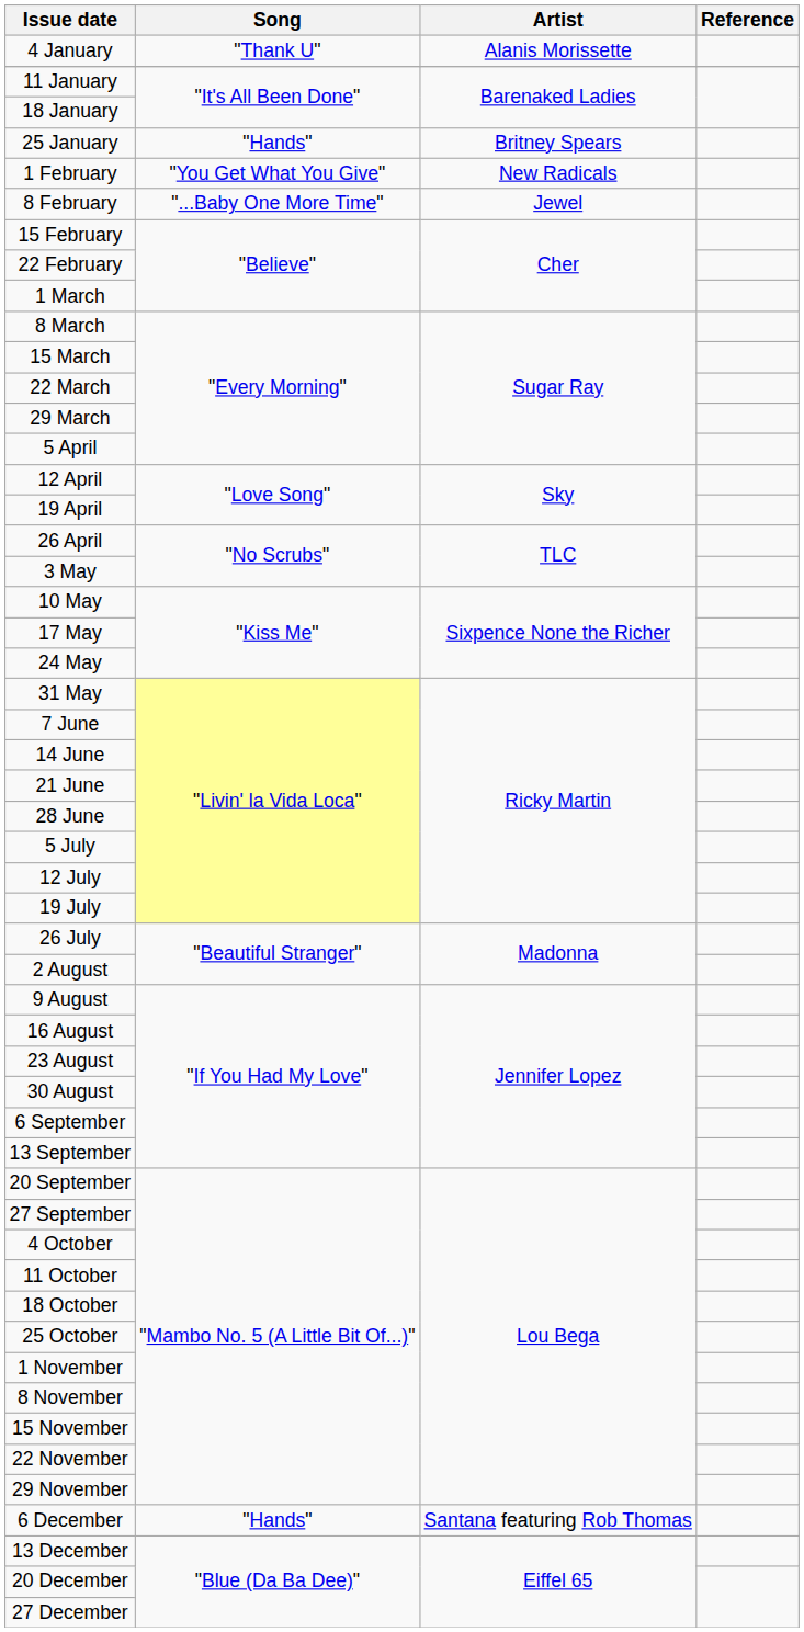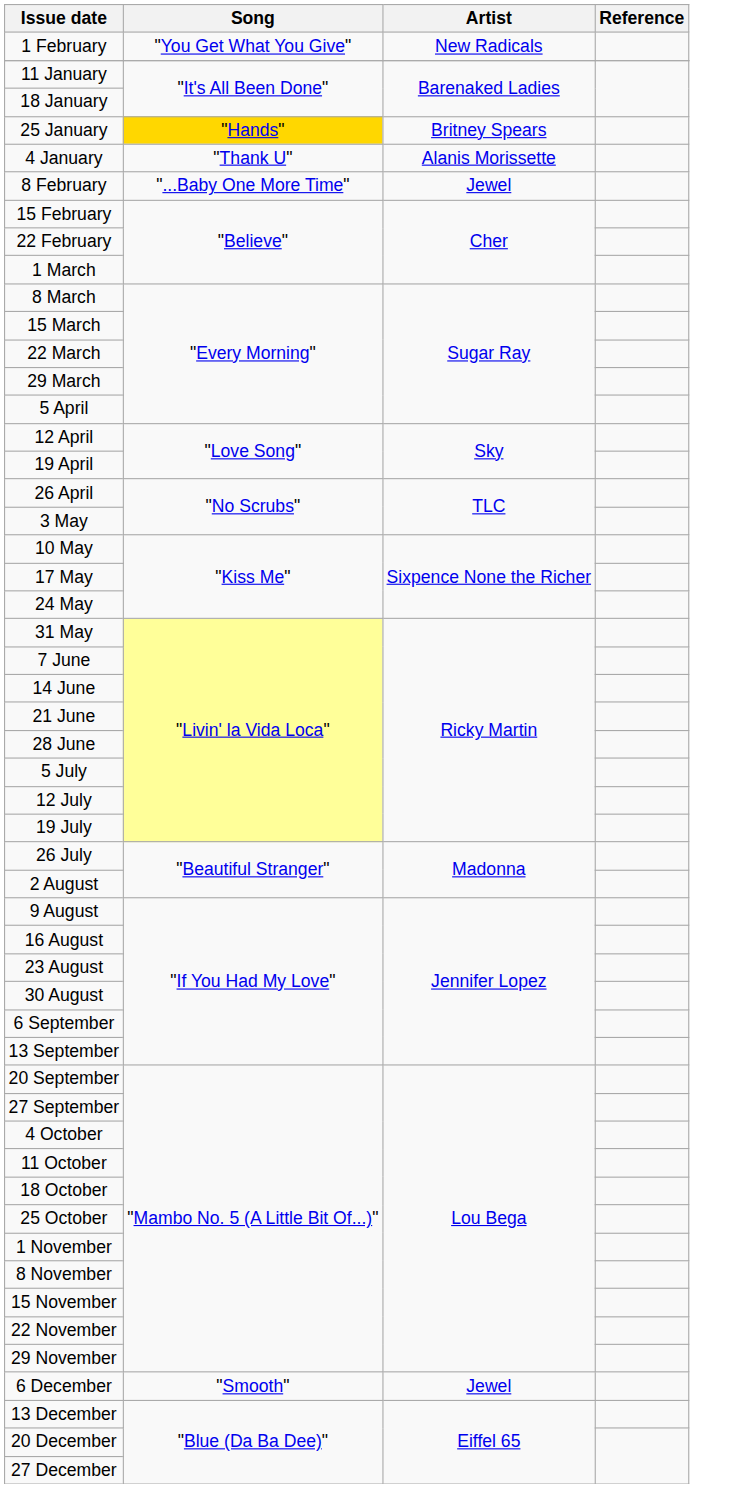 <table class="wikitable">
 <tr>
 <th align="center">Issue date</th>
 <th align="center">Song</th>
 <th align="center">Artist</th>
 <th align="center">Reference</th>
 </tr>
 <tr>
-<td align="center">4 January</td>
-<td align="center">"<a href='#'>Thank U</a>"</td>
-<td align="center"><a href='#'>Alanis Morissette</a></td>
+<td align="center">1 February</td>
+<td align="center">"<a href='#'>You Get What You Give</a>"</td>
+<td align="center"><a href='#'>New Radicals</a></td>
 <td align="center"></td>
 </tr>
 <tr>
 </tr>
 <tr>
 <td align="center">11 January</td>
 <td align="center" rowspan="2">"<a href='#'>It's All Been Done</a>"</td>
 <td align="center" rowspan="2"><a href='#'>Barenaked Ladies</a></td>
 <td align="center" rowspan="2"></td>
 </tr>
 <tr>
 <td align="center">18 January</td>
 </tr>
 <tr>
 <td align="center">25 January</td>
-<td align="center">"<a href='#'>Hands</a>"</td>
+<td align="center" style="background: gold;">"<a href='#'>Hands</a>"</td>
 <td align="center"><a href='#'>Britney Spears</a></td>
 <td align="center"></td>
 </tr>
 <tr>
-<td align="center">1 February</td>
-<td align="center">"<a href='#'>You Get What You Give</a>"</td>
-<td align="center"><a href='#'>New Radicals</a></td>
+<td align="center">4 January</td>
+<td align="center">"<a href='#'>Thank U</a>"</td>
+<td align="center"><a href='#'>Alanis Morissette</a></td>
 <td align="center"></td>
 </tr>
 <tr>
 <td align="center">8 February</td>
 <td align="center">"<a href='#'>...Baby One More Time</a>"</td>
 <td align="center"><a href='#'>Jewel</a></td>
 <td align="center"></td>
 </tr>
 <tr>
 <td align="center">15 February</td>
 <td align="center" rowspan="3">"<a href='#'>Believe</a>"</td>
 <td align="center" rowspan="3"><a href='#'>Cher</a></td>
 <td align="center"></td>
 </tr>
 <tr>
 <td align="center">22 February</td>
 <td align="center"></td>
 </tr>
 <tr>
 <td align="center">1 March</td>
 <td align="center"></td>
 </tr>
 <tr>
 <td align="center">8 March</td>
 <td align="center" rowspan="5">"<a href='#'>Every Morning</a>"</td>
 <td align="center" rowspan="5"><a href='#'>Sugar Ray</a></td>
 <td align="center"></td>
 </tr>
 <tr>
 <td align="center">15 March</td>
 <td align="center"></td>
 </tr>
 <tr>
 <td align="center">22 March</td>
 <td align="center"></td>
 </tr>
 <tr>
 <td align="center">29 March</td>
 <td align="center"></td>
 </tr>
 <tr>
 <td align="center">5 April</td>
 <td align="center"></td>
 </tr>
 <tr>
 <td align="center">12 April</td>
 <td align="center" rowspan="2">"<a href='#'>Love Song</a>"</td>
 <td align="center" rowspan="2"><a href='#'>Sky</a></td>
 <td align="center"></td>
 </tr>
 <tr>
 <td align="center">19 April</td>
 <td align="center"></td>
 </tr>
 <tr>
 <td align="center">26 April</td>
 <td align="center" rowspan="2">"<a href='#'>No Scrubs</a>"</td>
 <td align="center" rowspan="2"><a href='#'>TLC</a></td>
 <td align="center"></td>
 </tr>
 <tr>
 <td align="center">3 May</td>
 <td align="center"></td>
 </tr>
 <tr>
 <td align="center">10 May</td>
 <td align="center" rowspan="3">"<a href='#'>Kiss Me</a>"</td>
 <td align="center" rowspan="3"><a href='#'>Sixpence None the Richer</a></td>
 <td align="center"></td>
 </tr>
 <tr>
 <td align="center">17 May</td>
 <td align="center"></td>
 </tr>
 <tr>
 <td align="center">24 May</td>
 <td align="center"></td>
 </tr>
 <tr>
 <td align="center">31 May</td>
 <td bgcolor=#FFFF99 align="center" rowspan="8">"<a href='#'>Livin' la Vida Loca</a>"</td>
 <td align="center" rowspan="8"><a href='#'>Ricky Martin</a></td>
 <td align="center"></td>
 </tr>
 <tr>
 <td align="center">7 June</td>
 <td align="center"></td>
 </tr>
 <tr>
 <td align="center">14 June</td>
 <td align="center"></td>
 </tr>
 <tr>
 <td align="center">21 June</td>
 <td align="center"></td>
 </tr>
 <tr>
 <td align="center">28 June</td>
 <td align="center"></td>
 </tr>
 <tr>
 <td align="center">5 July</td>
 <td align="center"></td>
 </tr>
 <tr>
 <td align="center">12 July</td>
 <td align="center"></td>
 </tr>
 <tr>
 <td align="center">19 July</td>
 <td align="center"></td>
 </tr>
 <tr>
 <td align="center">26 July</td>
 <td align="center" rowspan="2">"<a href='#'>Beautiful Stranger</a>"</td>
 <td align="center" rowspan="2"><a href='#'>Madonna</a></td>
 <td align="center"></td>
 </tr>
 <tr>
 <td align="center">2 August</td>
 <td align="center"></td>
 </tr>
 <tr>
 <td align="center">9 August</td>
 <td align="center" rowspan="6">"<a href='#'>If You Had My Love</a>"</td>
 <td align="center" rowspan="6"><a href='#'>Jennifer Lopez</a></td>
 <td align="center"></td>
 </tr>
 <tr>
 <td align="center">16 August</td>
 <td align="center"></td>
 </tr>
 <tr>
 <td align="center">23 August</td>
 <td align="center"></td>
 </tr>
 <tr>
 <td align="center">30 August</td>
 <td align="center"></td>
 </tr>
 <tr>
 <td align="center">6 September</td>
 <td align="center"></td>
 </tr>
 <tr>
 <td align="center">13 September</td>
 <td align="center"></td>
 </tr>
 <tr>
 <td align="center">20 September</td>
 <td align="center" rowspan="11">"<a href='#'>Mambo No. 5 (A Little Bit Of...)</a>"</td>
 <td align="center" rowspan="11"><a href='#'>Lou Bega</a></td>
 <td align="center"></td>
 </tr>
 <tr>
 <td align="center">27 September</td>
 <td align="center"></td>
 </tr>
 <tr>
 <td align="center">4 October</td>
 <td align="center"></td>
 </tr>
 <tr>
 <td align="center">11 October</td>
 <td align="center"></td>
 </tr>
 <tr>
 <td align="center">18 October</td>
 <td align="center"></td>
 </tr>
 <tr>
 <td align="center">25 October</td>
 <td align="center"></td>
 </tr>
 <tr>
 <td align="center">1 November</td>
 <td align="center"></td>
 </tr>
 <tr>
 <td align="center">8 November</td>
 <td align="center"></td>
 </tr>
 <tr>
 <td align="center">15 November</td>
 <td align="center"></td>
 </tr>
 <tr>
 <td align="center">22 November</td>
 <td align="center"></td>
 </tr>
 <tr>
 <td align="center">29 November</td>
 <td align="center"></td>
 </tr>
 <tr>
 <td align="center">6 December</td>
-<td align="center">"<a href='#'>Hands</a>"</td>
-<td align="center"><a href='#'>Santana</a> featuring <a href='#'>Rob Thomas</a></td>
+<td align="center">"<a href='#'>Smooth</a>"</td>
+<td align="center"><a href='#'>Jewel</a></td>
 <td align="center"></td>
 </tr>
 <tr>
 <td align="center">13 December</td>
 <td align="center" rowspan="3">"<a href='#'>Blue (Da Ba Dee)</a>"</td>
 <td align="center" rowspan="3"><a href='#'>Eiffel 65</a></td>
 <td align="center"></td>
 </tr>
 <tr>
 <td align="center">20 December</td>
 <td align="center" rowspan="2"></td>
 </tr>
 <tr>
 <td align="center">27 December</td>
 </tr>
 </table>
